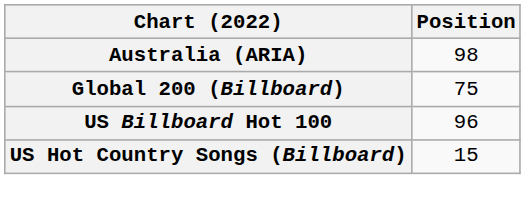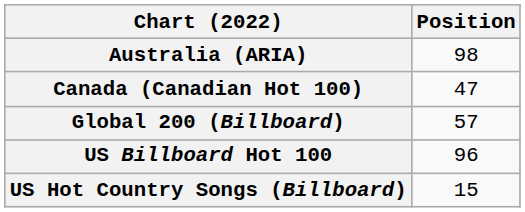 <table class="wikitable sortable plainrowheaders" style="text-align:center">
 <tr>
 <th scope="col">Chart (2022)</th>
 <th scope="col">Position</th>
 </tr>
 <tr>
 <th scope="row">Australia (ARIA)</th>
 <td>98</td>
 </tr>
 <tr>
+<th scope="row">Canada (Canadian Hot 100)</th>
+<td>47</td>
+</tr>
+<tr>
 <th scope="row">Global 200 (<em>Billboard</em>)</th>
-<td>75</td>
+<td>57</td>
 </tr>
 <tr>
 <th scope="row">US <em>Billboard</em> Hot 100</th>
 <td>96</td>
 </tr>
 <tr>
 <th scope="row">US Hot Country Songs (<em>Billboard</em>)</th>
 <td>15</td>
 </tr>
 </table>
